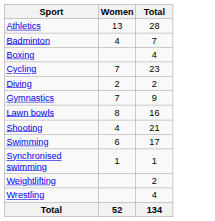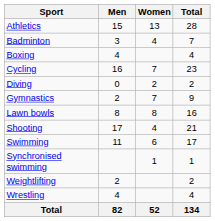 <table class="wikitable sortable" style="text-align:center; font-size: 95%;">
 <tr>
 <th width=150>Sport</th>
+<th width=55>Men</th>
 <th width=55>Women</th>
 <th width=55>Total</th>
 </tr>
 <tr>
 <td align=left><a href='#'>Athletics</a></td>
+<td>15</td>
 <td>13</td>
 <td>28</td>
 </tr>
 <tr>
 <td align=left><a href='#'>Badminton</a></td>
+<td>3</td>
 <td>4</td>
 <td>7</td>
 </tr>
 <tr>
 <td align=left><a href='#'>Boxing</a></td>
+<td>4</td>
 <td></td>
 <td>4</td>
 </tr>
 <tr>
 <td align=left><a href='#'>Cycling</a></td>
+<td>16</td>
 <td>7</td>
 <td>23</td>
 </tr>
 <tr>
 <td align=left><a href='#'>Diving</a></td>
+<td>0</td>
 <td>2</td>
 <td>2</td>
 </tr>
 <tr>
 <td align=left><a href='#'>Gymnastics</a></td>
+<td>2</td>
 <td>7</td>
 <td>9</td>
 </tr>
 <tr>
 <td align=left><a href='#'>Lawn bowls</a></td>
 <td>8</td>
+<td>8</td>
 <td>16</td>
 </tr>
 <tr>
 <td align=left><a href='#'>Shooting</a></td>
+<td>17</td>
 <td>4</td>
 <td>21</td>
 </tr>
 <tr>
 <td align=left><a href='#'>Swimming</a></td>
+<td>11</td>
 <td>6</td>
 <td>17</td>
 </tr>
 <tr>
 <td align=left><a href='#'>Synchronised swimming</a></td>
+<td></td>
 <td>1</td>
 <td>1</td>
 </tr>
 <tr>
 <td align=left><a href='#'>Weightlifting</a></td>
+<td>2</td>
 <td></td>
 <td>2</td>
 </tr>
 <tr>
 <td align=left><a href='#'>Wrestling</a></td>
+<td>4</td>
 <td></td>
 <td>4</td>
 </tr>
 <tr>
 <th>Total</th>
+<th>82</th>
 <th>52</th>
 <th>134</th>
 </tr>
 </table>
